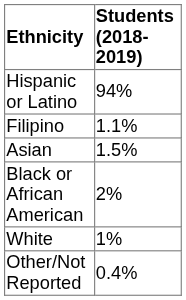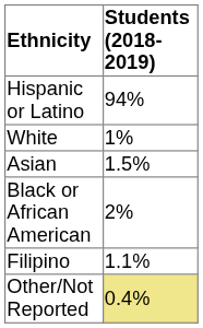 <table border = "1" style = "text-align: left; border-collapse: collapse; width:25%">
 <tr>
 <th>Ethnicity</th>
 <th>Students (2018-2019)</th>
 </tr>
 <tr>
 <td>Hispanic or Latino</td>
 <td>94%</td>
 </tr>
 <tr>
-<td>Filipino</td>
-<td>1.1%</td>
+<td>White</td>
+<td>1%</td>
 </tr>
 <tr>
 <td>Asian</td>
 <td>1.5%</td>
 </tr>
 <tr>
 <td>Black or African American</td>
 <td>2%</td>
 </tr>
 <tr>
-<td>White</td>
-<td>1%</td>
+<td>Filipino</td>
+<td>1.1%</td>
 </tr>
 <tr>
 <td>Other/Not Reported</td>
-<td>0.4%</td>
+<td style="background: khaki;">0.4%</td>
 </tr>
 </table>
